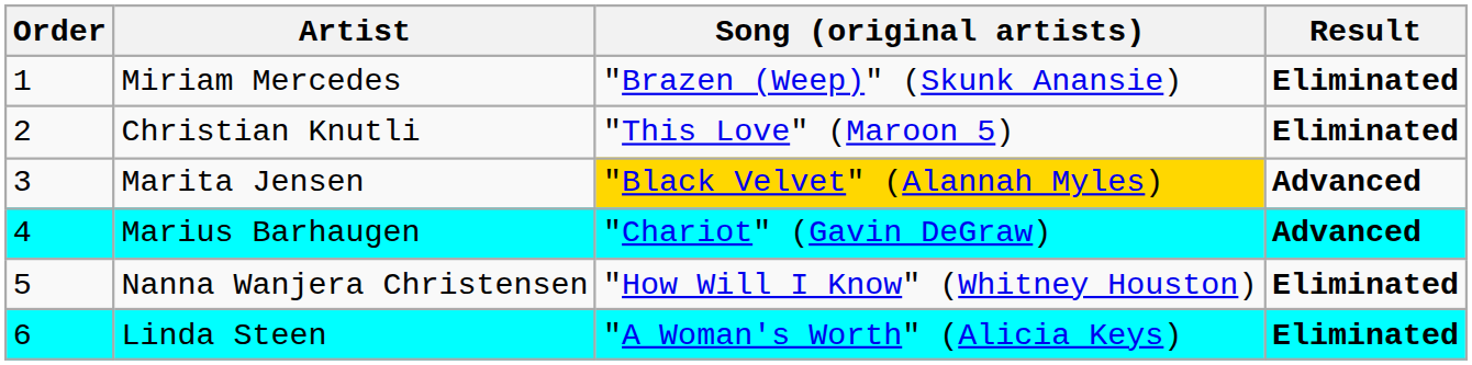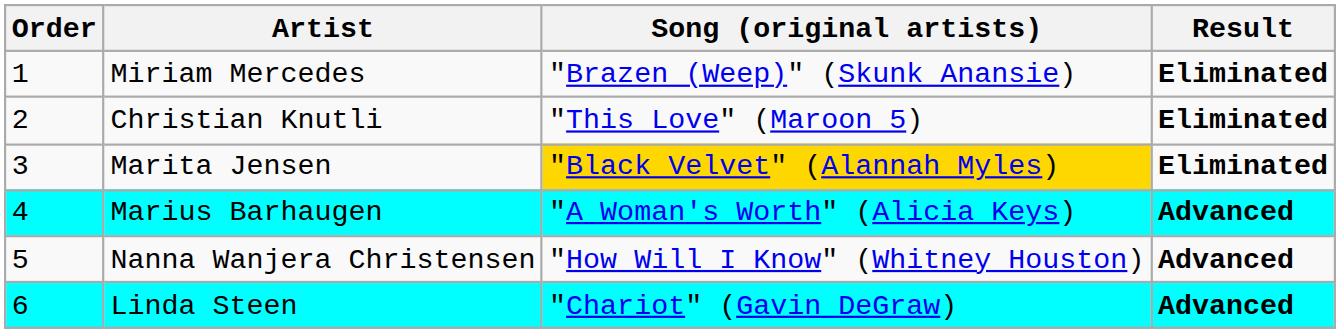 <table class=wikitable>
 <tr>
 <th>Order</th>
 <th>Artist</th>
 <th>Song (original artists)</th>
 <th>Result</th>
 </tr>
 <tr>
 <td>1</td>
 <td>Miriam Mercedes</td>
 <td>"<a href='#'>Brazen (Weep)</a>" (<a href='#'>Skunk Anansie</a>)</td>
 <td><strong>Eliminated</strong></td>
 </tr>
 <tr>
 <td>2</td>
 <td>Christian Knutli</td>
 <td>"<a href='#'>This Love</a>" (<a href='#'>Maroon 5</a>)</td>
 <td><strong>Eliminated</strong></td>
 </tr>
 <tr>
 <td>3</td>
 <td>Marita Jensen</td>
 <td style="background: gold;">"<a href='#'>Black Velvet</a>" (<a href='#'>Alannah Myles</a>)</td>
-<td><strong>Advanced</strong></td>
+<td><strong>Eliminated</strong></td>
 </tr>
 <tr style="background:cyan;">
 <td>4</td>
 <td>Marius Barhaugen</td>
-<td>"<a href='#'>Chariot</a>" (<a href='#'>Gavin DeGraw</a>)</td>
+<td>"<a href='#'>A Woman's Worth</a>" (<a href='#'>Alicia Keys</a>)</td>
 <td><strong>Advanced</strong></td>
 </tr>
 <tr>
 <td>5</td>
 <td>Nanna Wanjera Christensen</td>
 <td>"<a href='#'>How Will I Know</a>" (<a href='#'>Whitney Houston</a>)</td>
-<td><strong>Eliminated</strong></td>
+<td><strong>Advanced</strong></td>
 </tr>
 <tr style="background:cyan;">
 <td>6</td>
 <td>Linda Steen</td>
-<td>"<a href='#'>A Woman's Worth</a>" (<a href='#'>Alicia Keys</a>)</td>
-<td><strong>Eliminated</strong></td>
+<td>"<a href='#'>Chariot</a>" (<a href='#'>Gavin DeGraw</a>)</td>
+<td><strong>Advanced</strong></td>
 </tr>
 </table>
